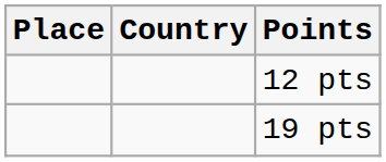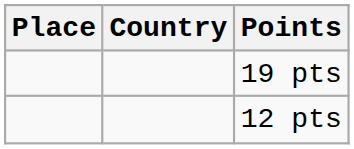 <table class=wikitable>
 <tr>
 <th>Place</th>
 <th>Country</th>
 <th>Points</th>
 </tr>
 <tr>
 <td align=center></td>
 <td></td>
-<td>12 pts</td>
+<td>19 pts</td>
 </tr>
 <tr>
 <td align=center></td>
 <td></td>
-<td>19 pts</td>
+<td>12 pts</td>
 </tr>
 </table>
